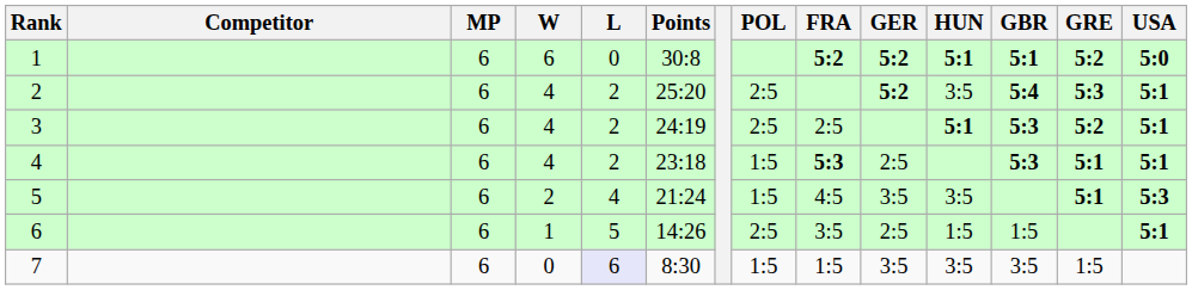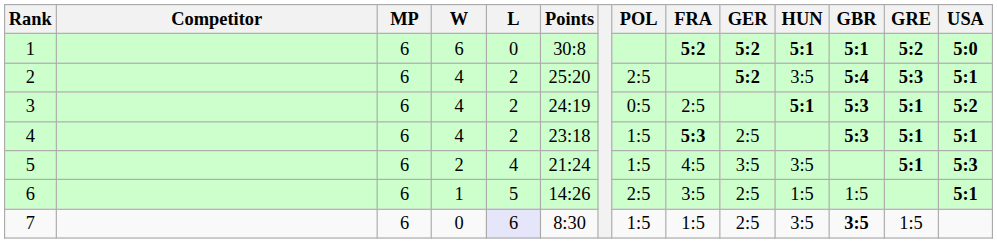 <table class="wikitable" style="text-align:center">
 <tr>
 <th>Rank</th>
 <th style="width:17em">Competitor</th>
 <th style="width:2.5em">MP</th>
 <th style="width:2.5em">W</th>
 <th style="width:2.5em">L</th>
 <th>Points</th>
 <th rowspan="8"> </th>
 <th style="width:2.5em">POL</th>
 <th style="width:2.5em">FRA</th>
 <th style="width:2.5em">GER</th>
 <th style="width:2.5em">HUN</th>
 <th style="width:2.5em">GBR</th>
 <th style="width:2.5em">GRE</th>
 <th style="width:2.5em">USA</th>
 </tr>
 <tr style="background:#cfc;">
 <td>1</td>
 <td style="text-align:left"></td>
 <td>6</td>
 <td>6</td>
 <td>0</td>
 <td>30:8</td>
 <td></td>
 <td><strong>5:2</strong></td>
 <td><strong>5:2</strong></td>
 <td><strong>5:1</strong></td>
 <td><strong>5:1</strong></td>
 <td><strong>5:2</strong></td>
 <td><strong>5:0</strong></td>
 </tr>
 <tr style="background:#cfc;">
 <td>2</td>
 <td style="text-align:left"></td>
 <td>6</td>
 <td>4</td>
 <td>2</td>
 <td>25:20</td>
 <td>2:5</td>
 <td></td>
 <td><strong>5:2</strong></td>
 <td>3:5</td>
 <td><strong>5:4</strong></td>
 <td><strong>5:3</strong></td>
 <td><strong>5:1</strong></td>
 </tr>
 <tr style="background:#cfc;">
 <td>3</td>
 <td style="text-align:left"></td>
 <td>6</td>
 <td>4</td>
 <td>2</td>
 <td>24:19</td>
-<td>2:5</td>
+<td>0:5</td>
 <td>2:5</td>
 <td></td>
 <td><strong>5:1</strong></td>
 <td><strong>5:3</strong></td>
+<td><strong>5:1</strong></td>
 <td><strong>5:2</strong></td>
-<td><strong>5:1</strong></td>
 </tr>
 <tr style="background:#cfc;">
 <td>4</td>
 <td style="text-align:left"></td>
 <td>6</td>
 <td>4</td>
 <td>2</td>
 <td>23:18</td>
 <td>1:5</td>
 <td><strong>5:3</strong></td>
 <td>2:5</td>
 <td></td>
 <td><strong>5:3</strong></td>
 <td><strong>5:1</strong></td>
 <td><strong>5:1</strong></td>
 </tr>
 <tr style="background:#cfc;">
 <td>5</td>
 <td style="text-align:left"></td>
 <td>6</td>
 <td>2</td>
 <td>4</td>
 <td>21:24</td>
 <td>1:5</td>
 <td>4:5</td>
 <td>3:5</td>
 <td>3:5</td>
 <td></td>
 <td><strong>5:1</strong></td>
 <td><strong>5:3</strong></td>
 </tr>
 <tr style="background:#cfc;">
 <td>6</td>
 <td style="text-align:left"></td>
 <td>6</td>
 <td>1</td>
 <td>5</td>
 <td>14:26</td>
 <td>2:5</td>
 <td>3:5</td>
 <td>2:5</td>
 <td>1:5</td>
 <td>1:5</td>
 <td></td>
 <td><strong>5:1</strong></td>
 </tr>
 <tr>
 <td>7</td>
 <td style="text-align:left"></td>
 <td>6</td>
 <td>0</td>
 <td style="background: lavender;">6</td>
 <td>8:30</td>
 <td>1:5</td>
 <td>1:5</td>
+<td>2:5</td>
 <td>3:5</td>
-<td>3:5</td>
-<td>3:5</td>
+<td><strong>3:5</strong></td>
 <td>1:5</td>
 <td></td>
 </tr>
 </table>
